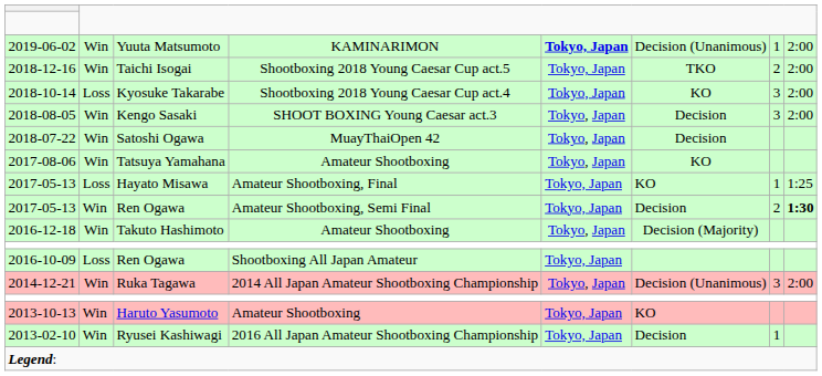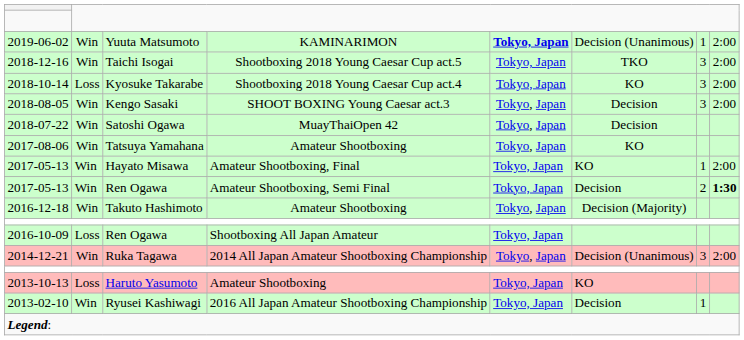 <table class="wikitable mw-collapsible mw-collapsed">
 <tr>
 <th></th>
 </tr>
 <tr>
 <td><br></td>
 </tr>
 <tr style="text-align:center; background:#cfc;">
 <td>2019-06-02</td>
 <td>Win</td>
 <td align=left> Yuuta Matsumoto</td>
 <td>KAMINARIMON</td>
 <td><strong><a href='#'>Tokyo, Japan</a></strong></td>
 <td>Decision (Unanimous)</td>
 <td>1</td>
 <td>2:00</td>
 </tr>
 <tr style="text-align:center; background:#cfc;">
 <td>2018-12-16</td>
 <td>Win</td>
 <td align=left> Taichi Isogai</td>
 <td>Shootboxing 2018 Young Caesar Cup act.5</td>
 <td><a href='#'>Tokyo, Japan</a></td>
 <td>TKO</td>
-<td>2</td>
+<td>3</td>
 <td>2:00</td>
 </tr>
 <tr style="text-align:center; background:#cfc;">
 <td>2018-10-14</td>
 <td>Loss</td>
 <td align=left> Kyosuke Takarabe</td>
 <td>Shootboxing 2018 Young Caesar Cup act.4</td>
 <td><a href='#'>Tokyo, Japan</a></td>
 <td>KO</td>
 <td>3</td>
 <td>2:00</td>
 </tr>
 <tr style="text-align:center; background:#cfc;">
 <td>2018-08-05</td>
 <td>Win</td>
 <td align=left> Kengo Sasaki</td>
 <td>SHOOT BOXING Young Caesar act.3</td>
 <td><a href='#'>Tokyo</a>, <a href='#'>Japan</a></td>
 <td>Decision</td>
 <td>3</td>
 <td>2:00</td>
 </tr>
 <tr style="text-align:center; background:#cfc;">
 <td>2018-07-22</td>
 <td>Win</td>
 <td align=left> Satoshi Ogawa</td>
 <td>MuayThaiOpen 42</td>
 <td><a href='#'>Tokyo</a>, <a href='#'>Japan</a></td>
 <td>Decision</td>
 <td></td>
 <td></td>
 </tr>
 <tr align="center"  bgcolor="#cfc">
 <td>2017-08-06</td>
 <td>Win</td>
 <td align=left> Tatsuya Yamahana</td>
 <td>Amateur Shootboxing</td>
 <td><a href='#'>Tokyo</a>, <a href='#'>Japan</a></td>
 <td>KO</td>
 <td></td>
 <td></td>
 </tr>
 <tr style="background:#cfc;">
 <td>2017-05-13</td>
-<td>Loss</td>
+<td>Win</td>
 <td align="left"> Hayato Misawa</td>
 <td>Amateur Shootboxing, Final</td>
 <td><a href='#'>Tokyo, Japan</a></td>
 <td>KO</td>
 <td>1</td>
-<td>1:25</td>
+<td>2:00</td>
 </tr>
 <tr style="background:#cfc;">
 <td>2017-05-13</td>
 <td>Win</td>
 <td align="left"> Ren Ogawa</td>
 <td>Amateur Shootboxing, Semi Final</td>
 <td><a href='#'>Tokyo, Japan</a></td>
 <td>Decision</td>
 <td>2</td>
 <td><strong>1:30</strong></td>
 </tr>
 <tr align="center"  bgcolor="#cfc">
 <td>2016-12-18</td>
 <td>Win</td>
 <td align=left> Takuto Hashimoto</td>
 <td>Amateur Shootboxing</td>
 <td><a href='#'>Tokyo</a>, <a href='#'>Japan</a></td>
 <td>Decision (Majority)</td>
 <td></td>
 <td></td>
 </tr>
 <tr>
 <th style=background:white colspan=9></th>
 </tr>
 <tr style="background:#cfc;">
 <td>2016-10-09</td>
 <td>Loss</td>
 <td align="left"> Ren Ogawa</td>
 <td>Shootboxing All Japan Amateur</td>
 <td><a href='#'>Tokyo, Japan</a></td>
 <td></td>
 <td></td>
 <td></td>
 </tr>
 <tr align="center"  bgcolor="#fbb">
 <td>2014-12-21</td>
 <td>Win</td>
 <td align=left> Ruka Tagawa</td>
 <td>2014 All Japan Amateur Shootboxing Championship</td>
 <td><a href='#'>Tokyo</a>, <a href='#'>Japan</a></td>
 <td>Decision (Unanimous)</td>
 <td>3</td>
 <td>2:00</td>
 </tr>
 <tr>
 <th style=background:white colspan=9></th>
 </tr>
 <tr style="background:#fbb;">
 <td>2013-10-13</td>
-<td>Win</td>
+<td>Loss</td>
 <td align="left"> <a href='#'>Haruto Yasumoto</a></td>
 <td>Amateur Shootboxing</td>
 <td><a href='#'>Tokyo, Japan</a></td>
 <td>KO</td>
 <td></td>
 <td></td>
 </tr>
 <tr style="background:#cfc;">
 <td>2013-02-10</td>
 <td>Win</td>
 <td align="left"> Ryusei Kashiwagi</td>
 <td>2016 All Japan Amateur Shootboxing Championship</td>
 <td><a href='#'>Tokyo, Japan</a></td>
 <td>Decision</td>
 <td>1</td>
 <td></td>
 </tr>
 <tr>
 <td colspan=9><strong><em>Legend</em></strong>:    <br></td>
 </tr>
 </table>
